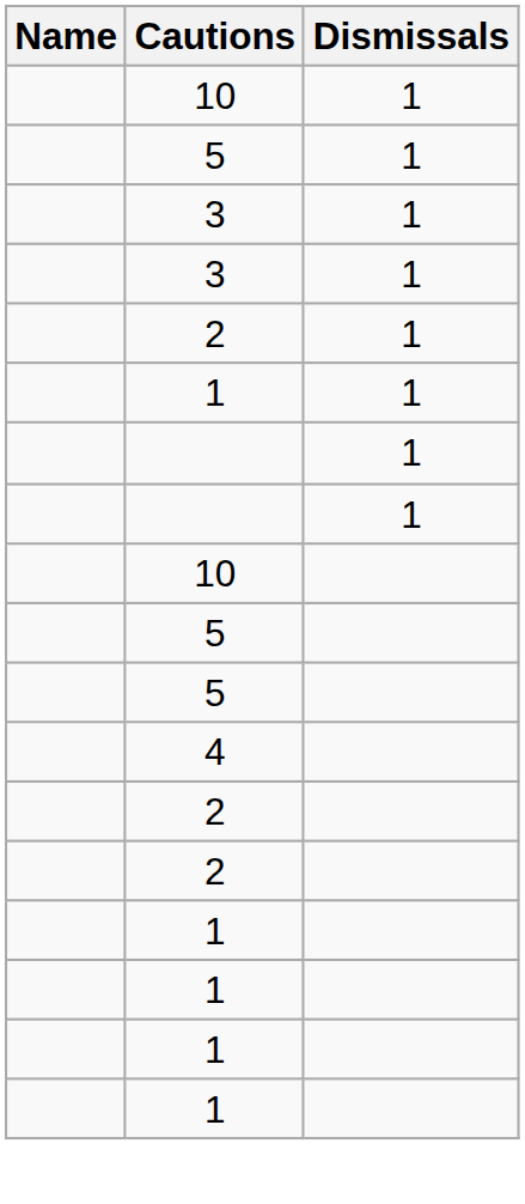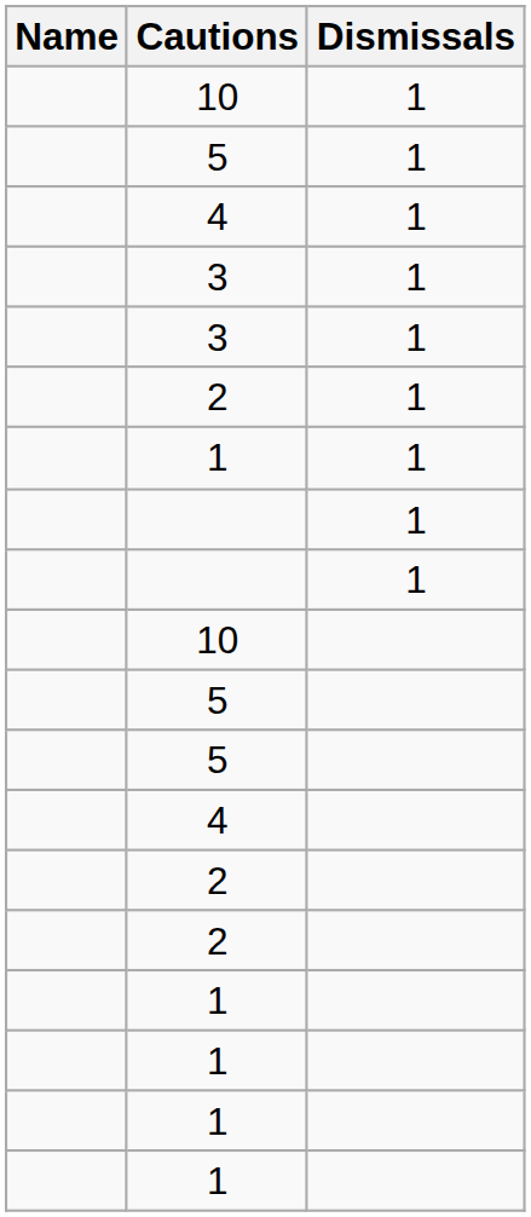 <table class="wikitable sortable" style="text-align:center; font-size:95%">
 <tr>
 <th>Name</th>
 <th>Cautions</th>
 <th>Dismissals</th>
 </tr>
 <tr>
 <td></td>
 <td> 10</td>
 <td> 1</td>
 </tr>
 <tr>
 <td></td>
 <td> 5</td>
+<td> 1</td>
+</tr>
+<tr>
+<td></td>
+<td> 4</td>
 <td> 1</td>
 </tr>
 <tr>
 <td></td>
 <td> 3</td>
 <td> 1</td>
 </tr>
 <tr>
 <td><em></em></td>
 <td> 3</td>
 <td> 1</td>
 </tr>
 <tr>
 <td><em></em></td>
 <td> 2</td>
 <td> 1</td>
 </tr>
 <tr>
 <td></td>
 <td> 1</td>
 <td> 1</td>
 </tr>
 <tr>
 <td></td>
 <td></td>
 <td> 1</td>
 </tr>
 <tr>
 <td><em></em></td>
 <td></td>
 <td> 1</td>
 </tr>
 <tr>
 <td></td>
 <td> 10</td>
 <td></td>
 </tr>
 <tr>
 <td></td>
 <td> 5</td>
 <td></td>
 </tr>
 <tr>
 <td></td>
 <td> 5</td>
 <td></td>
 </tr>
 <tr>
 <td></td>
 <td> 4</td>
 <td></td>
 </tr>
 <tr>
 <td></td>
 <td> 2</td>
 <td></td>
 </tr>
 <tr>
 <td></td>
 <td> 2</td>
 <td></td>
 </tr>
 <tr>
 <td></td>
 <td> 1</td>
 <td></td>
 </tr>
 <tr>
 <td></td>
 <td> 1</td>
 <td></td>
 </tr>
 <tr>
 <td></td>
 <td> 1</td>
 <td></td>
 </tr>
 <tr>
 <td></td>
 <td> 1</td>
 <td></td>
 </tr>
 </table>
